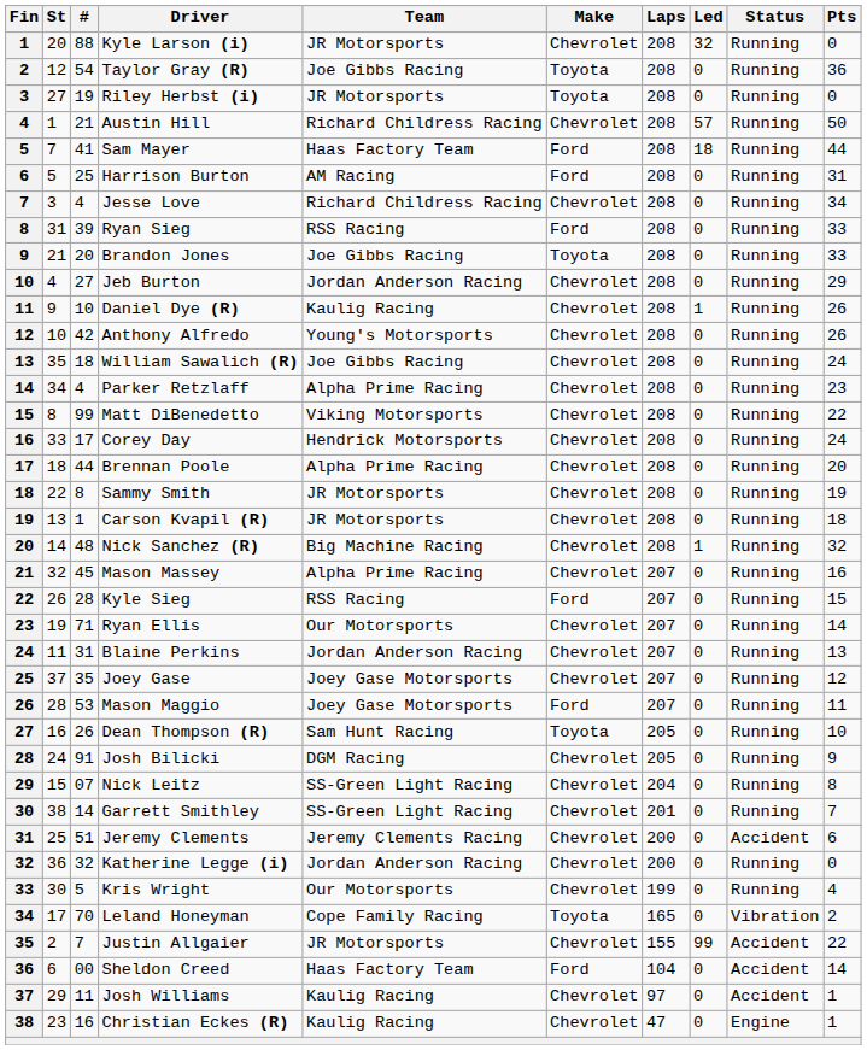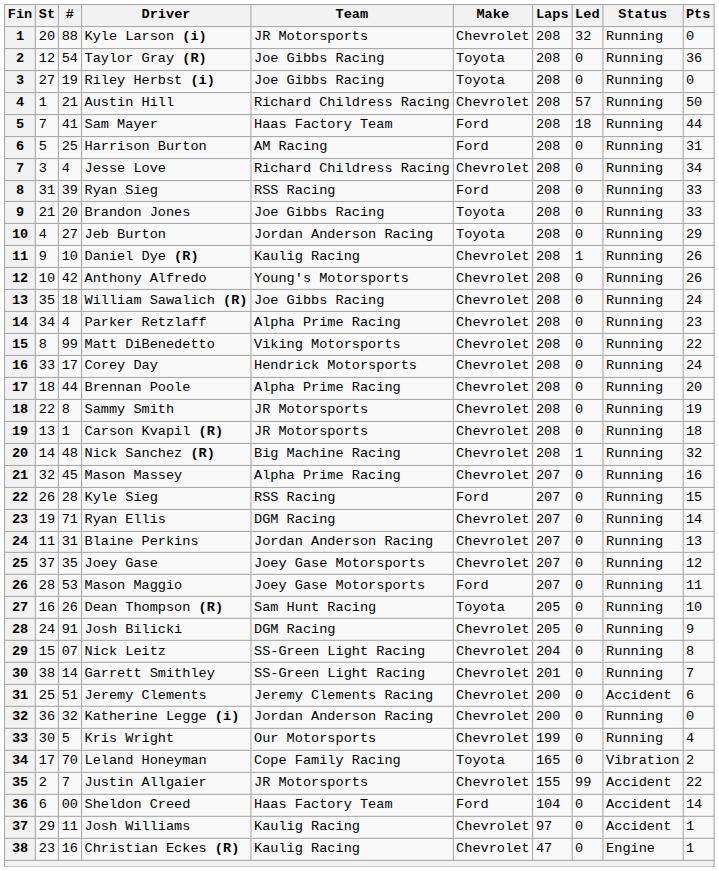 <table class="wikitable" style="font-size:95%">
 <tr>
 <th>Fin</th>
 <th>St</th>
 <th>#</th>
 <th>Driver</th>
 <th>Team</th>
 <th>Make</th>
 <th>Laps</th>
 <th>Led</th>
 <th>Status</th>
 <th>Pts</th>
 </tr>
 <tr>
 <th>1</th>
 <td>20</td>
 <td>88</td>
 <td>Kyle Larson <strong>(i)</strong></td>
 <td>JR Motorsports</td>
 <td>Chevrolet</td>
 <td>208</td>
 <td>32</td>
 <td>Running</td>
 <td>0</td>
 </tr>
 <tr>
 <th>2</th>
 <td>12</td>
 <td>54</td>
 <td>Taylor Gray <strong>(R)</strong></td>
 <td>Joe Gibbs Racing</td>
 <td>Toyota</td>
 <td>208</td>
 <td>0</td>
 <td>Running</td>
 <td>36</td>
 </tr>
 <tr>
 <th>3</th>
 <td>27</td>
 <td>19</td>
 <td>Riley Herbst <strong>(i)</strong></td>
-<td>JR Motorsports</td>
+<td>Joe Gibbs Racing</td>
 <td>Toyota</td>
 <td>208</td>
 <td>0</td>
 <td>Running</td>
 <td>0</td>
 </tr>
 <tr>
 <th>4</th>
 <td>1</td>
 <td>21</td>
 <td>Austin Hill</td>
 <td>Richard Childress Racing</td>
 <td>Chevrolet</td>
 <td>208</td>
 <td>57</td>
 <td>Running</td>
 <td>50</td>
 </tr>
 <tr>
 <th>5</th>
 <td>7</td>
 <td>41</td>
 <td>Sam Mayer</td>
 <td>Haas Factory Team</td>
 <td>Ford</td>
 <td>208</td>
 <td>18</td>
 <td>Running</td>
 <td>44</td>
 </tr>
 <tr>
 <th>6</th>
 <td>5</td>
 <td>25</td>
 <td>Harrison Burton</td>
 <td>AM Racing</td>
 <td>Ford</td>
 <td>208</td>
 <td>0</td>
 <td>Running</td>
 <td>31</td>
 </tr>
 <tr>
 <th>7</th>
 <td>3</td>
 <td>4</td>
 <td>Jesse Love</td>
 <td>Richard Childress Racing</td>
 <td>Chevrolet</td>
 <td>208</td>
 <td>0</td>
 <td>Running</td>
 <td>34</td>
 </tr>
 <tr>
 <th>8</th>
 <td>31</td>
 <td>39</td>
 <td>Ryan Sieg</td>
 <td>RSS Racing</td>
 <td>Ford</td>
 <td>208</td>
 <td>0</td>
 <td>Running</td>
 <td>33</td>
 </tr>
 <tr>
 <th>9</th>
 <td>21</td>
 <td>20</td>
 <td>Brandon Jones</td>
 <td>Joe Gibbs Racing</td>
 <td>Toyota</td>
 <td>208</td>
 <td>0</td>
 <td>Running</td>
 <td>33</td>
 </tr>
 <tr>
 <th>10</th>
 <td>4</td>
 <td>27</td>
 <td>Jeb Burton</td>
 <td>Jordan Anderson Racing</td>
-<td>Chevrolet</td>
+<td>Toyota</td>
 <td>208</td>
 <td>0</td>
 <td>Running</td>
 <td>29</td>
 </tr>
 <tr>
 <th>11</th>
 <td>9</td>
 <td>10</td>
 <td>Daniel Dye <strong>(R)</strong></td>
 <td>Kaulig Racing</td>
 <td>Chevrolet</td>
 <td>208</td>
 <td>1</td>
 <td>Running</td>
 <td>26</td>
 </tr>
 <tr>
 <th>12</th>
 <td>10</td>
 <td>42</td>
 <td>Anthony Alfredo</td>
 <td>Young's Motorsports</td>
 <td>Chevrolet</td>
 <td>208</td>
 <td>0</td>
 <td>Running</td>
 <td>26</td>
 </tr>
 <tr>
 <th>13</th>
 <td>35</td>
 <td>18</td>
 <td>William Sawalich <strong>(R)</strong></td>
 <td>Joe Gibbs Racing</td>
 <td>Chevrolet</td>
 <td>208</td>
 <td>0</td>
 <td>Running</td>
 <td>24</td>
 </tr>
 <tr>
 <th>14</th>
 <td>34</td>
 <td>4</td>
 <td>Parker Retzlaff</td>
 <td>Alpha Prime Racing</td>
 <td>Chevrolet</td>
 <td>208</td>
 <td>0</td>
 <td>Running</td>
 <td>23</td>
 </tr>
 <tr>
 <th>15</th>
 <td>8</td>
 <td>99</td>
 <td>Matt DiBenedetto</td>
 <td>Viking Motorsports</td>
 <td>Chevrolet</td>
 <td>208</td>
 <td>0</td>
 <td>Running</td>
 <td>22</td>
 </tr>
 <tr>
 <th>16</th>
 <td>33</td>
 <td>17</td>
 <td>Corey Day</td>
 <td>Hendrick Motorsports</td>
 <td>Chevrolet</td>
 <td>208</td>
 <td>0</td>
 <td>Running</td>
 <td>24</td>
 </tr>
 <tr>
 <th>17</th>
 <td>18</td>
 <td>44</td>
 <td>Brennan Poole</td>
 <td>Alpha Prime Racing</td>
 <td>Chevrolet</td>
 <td>208</td>
 <td>0</td>
 <td>Running</td>
 <td>20</td>
 </tr>
 <tr>
 <th>18</th>
 <td>22</td>
 <td>8</td>
 <td>Sammy Smith</td>
 <td>JR Motorsports</td>
 <td>Chevrolet</td>
 <td>208</td>
 <td>0</td>
 <td>Running</td>
 <td>19</td>
 </tr>
 <tr>
 <th>19</th>
 <td>13</td>
 <td>1</td>
 <td>Carson Kvapil <strong>(R)</strong></td>
 <td>JR Motorsports</td>
 <td>Chevrolet</td>
 <td>208</td>
 <td>0</td>
 <td>Running</td>
 <td>18</td>
 </tr>
 <tr>
 <th>20</th>
 <td>14</td>
 <td>48</td>
 <td>Nick Sanchez <strong>(R)</strong></td>
 <td>Big Machine Racing</td>
 <td>Chevrolet</td>
 <td>208</td>
 <td>1</td>
 <td>Running</td>
 <td>32</td>
 </tr>
 <tr>
 <th>21</th>
 <td>32</td>
 <td>45</td>
 <td>Mason Massey</td>
 <td>Alpha Prime Racing</td>
 <td>Chevrolet</td>
 <td>207</td>
 <td>0</td>
 <td>Running</td>
 <td>16</td>
 </tr>
 <tr>
 <th>22</th>
 <td>26</td>
 <td>28</td>
 <td>Kyle Sieg</td>
 <td>RSS Racing</td>
 <td>Ford</td>
 <td>207</td>
 <td>0</td>
 <td>Running</td>
 <td>15</td>
 </tr>
 <tr>
 <th>23</th>
 <td>19</td>
 <td>71</td>
 <td>Ryan Ellis</td>
-<td>Our Motorsports</td>
+<td>DGM Racing</td>
 <td>Chevrolet</td>
 <td>207</td>
 <td>0</td>
 <td>Running</td>
 <td>14</td>
 </tr>
 <tr>
 <th>24</th>
 <td>11</td>
 <td>31</td>
 <td>Blaine Perkins</td>
 <td>Jordan Anderson Racing</td>
 <td>Chevrolet</td>
 <td>207</td>
 <td>0</td>
 <td>Running</td>
 <td>13</td>
 </tr>
 <tr>
 <th>25</th>
 <td>37</td>
 <td>35</td>
 <td>Joey Gase</td>
 <td>Joey Gase Motorsports</td>
 <td>Chevrolet</td>
 <td>207</td>
 <td>0</td>
 <td>Running</td>
 <td>12</td>
 </tr>
 <tr>
 <th>26</th>
 <td>28</td>
 <td>53</td>
 <td>Mason Maggio</td>
 <td>Joey Gase Motorsports</td>
 <td>Ford</td>
 <td>207</td>
 <td>0</td>
 <td>Running</td>
 <td>11</td>
 </tr>
 <tr>
 <th>27</th>
 <td>16</td>
 <td>26</td>
 <td>Dean Thompson <strong>(R)</strong></td>
 <td>Sam Hunt Racing</td>
 <td>Toyota</td>
 <td>205</td>
 <td>0</td>
 <td>Running</td>
 <td>10</td>
 </tr>
 <tr>
 <th>28</th>
 <td>24</td>
 <td>91</td>
 <td>Josh Bilicki</td>
 <td>DGM Racing</td>
 <td>Chevrolet</td>
 <td>205</td>
 <td>0</td>
 <td>Running</td>
 <td>9</td>
 </tr>
 <tr>
 <th>29</th>
 <td>15</td>
 <td>07</td>
 <td>Nick Leitz</td>
 <td>SS-Green Light Racing</td>
 <td>Chevrolet</td>
 <td>204</td>
 <td>0</td>
 <td>Running</td>
 <td>8</td>
 </tr>
 <tr>
 <th>30</th>
 <td>38</td>
 <td>14</td>
 <td>Garrett Smithley</td>
 <td>SS-Green Light Racing</td>
 <td>Chevrolet</td>
 <td>201</td>
 <td>0</td>
 <td>Running</td>
 <td>7</td>
 </tr>
 <tr>
 <th>31</th>
 <td>25</td>
 <td>51</td>
 <td>Jeremy Clements</td>
 <td>Jeremy Clements Racing</td>
 <td>Chevrolet</td>
 <td>200</td>
 <td>0</td>
 <td>Accident</td>
 <td>6</td>
 </tr>
 <tr>
 <th>32</th>
 <td>36</td>
 <td>32</td>
 <td>Katherine Legge <strong>(i)</strong></td>
 <td>Jordan Anderson Racing</td>
 <td>Chevrolet</td>
 <td>200</td>
 <td>0</td>
 <td>Running</td>
 <td>0</td>
 </tr>
 <tr>
 <th>33</th>
 <td>30</td>
 <td>5</td>
 <td>Kris Wright</td>
 <td>Our Motorsports</td>
 <td>Chevrolet</td>
 <td>199</td>
 <td>0</td>
 <td>Running</td>
 <td>4</td>
 </tr>
 <tr>
 <th>34</th>
 <td>17</td>
 <td>70</td>
 <td>Leland Honeyman</td>
 <td>Cope Family Racing</td>
 <td>Toyota</td>
 <td>165</td>
 <td>0</td>
 <td>Vibration</td>
 <td>2</td>
 </tr>
 <tr>
 <th>35</th>
 <td>2</td>
 <td>7</td>
 <td>Justin Allgaier</td>
 <td>JR Motorsports</td>
 <td>Chevrolet</td>
 <td>155</td>
 <td>99</td>
 <td>Accident</td>
 <td>22</td>
 </tr>
 <tr>
 <th>36</th>
 <td>6</td>
 <td>00</td>
 <td>Sheldon Creed</td>
 <td>Haas Factory Team</td>
 <td>Ford</td>
 <td>104</td>
 <td>0</td>
 <td>Accident</td>
 <td>14</td>
 </tr>
 <tr>
 <th>37</th>
 <td>29</td>
 <td>11</td>
 <td>Josh Williams</td>
 <td>Kaulig Racing</td>
 <td>Chevrolet</td>
 <td>97</td>
 <td>0</td>
 <td>Accident</td>
 <td>1</td>
 </tr>
 <tr>
 <th>38</th>
 <td>23</td>
 <td>16</td>
 <td>Christian Eckes <strong>(R)</strong></td>
 <td>Kaulig Racing</td>
 <td>Chevrolet</td>
 <td>47</td>
 <td>0</td>
 <td>Engine</td>
 <td>1</td>
 </tr>
 <tr>
 <th colspan="10"></th>
 </tr>
 </table>
